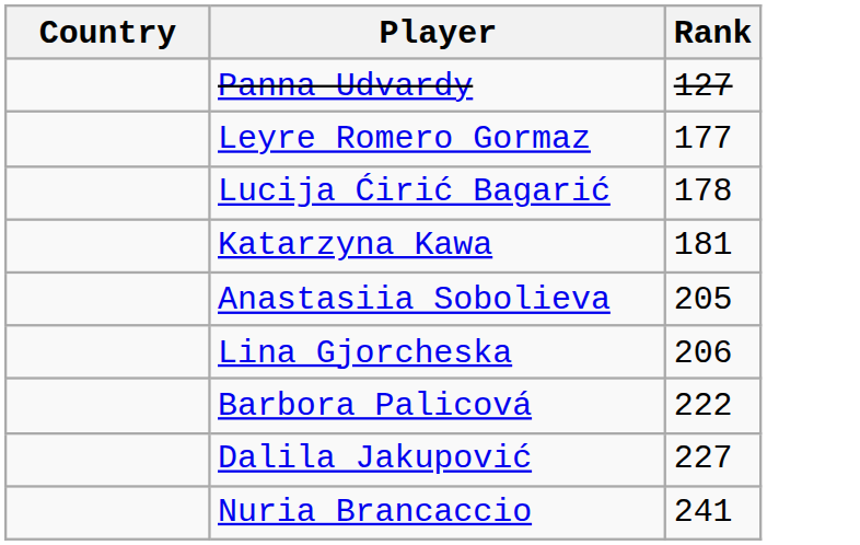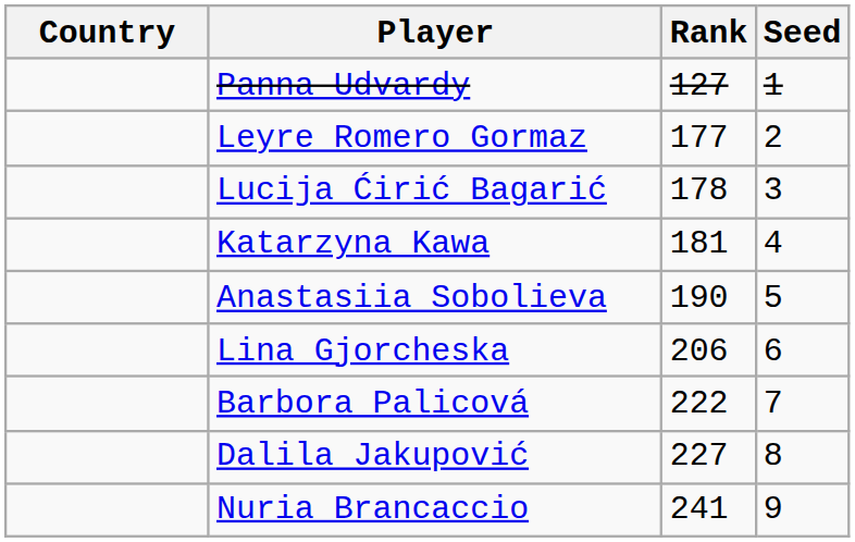 <table class="wikitable">
 <tr>
 <th width="75">Country</th>
 <th width="175">Player</th>
 <th>Rank</th>
+<th>Seed</th>
 </tr>
 <tr>
 <td><s></s></td>
 <td><s><a href='#'>Panna Udvardy</a></s></td>
 <td><s>127</s></td>
+<td><s>1</s></td>
 </tr>
 <tr>
 <td></td>
 <td><a href='#'>Leyre Romero Gormaz</a></td>
 <td>177</td>
+<td>2</td>
 </tr>
 <tr>
 <td></td>
 <td><a href='#'>Lucija Ćirić Bagarić</a></td>
 <td>178</td>
+<td>3</td>
 </tr>
 <tr>
 <td></td>
 <td><a href='#'>Katarzyna Kawa</a></td>
 <td>181</td>
+<td>4</td>
 </tr>
 <tr>
 <td></td>
 <td><a href='#'>Anastasiia Sobolieva</a></td>
-<td>205</td>
+<td>190</td>
+<td>5</td>
 </tr>
 <tr>
 <td></td>
 <td><a href='#'>Lina Gjorcheska</a></td>
 <td>206</td>
+<td>6</td>
 </tr>
 <tr>
 <td></td>
 <td><a href='#'>Barbora Palicová</a></td>
 <td>222</td>
+<td>7</td>
 </tr>
 <tr>
 <td></td>
 <td><a href='#'>Dalila Jakupović</a></td>
 <td>227</td>
+<td>8</td>
 </tr>
 <tr>
 <td></td>
 <td><a href='#'>Nuria Brancaccio</a></td>
 <td>241</td>
+<td>9</td>
 </tr>
 </table>
